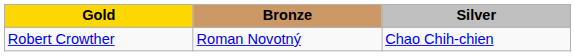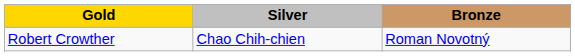 <table class="wikitable" style="text-align:left">
 <tr align="center">
 <td width=200 bgcolor=gold><strong>Gold</strong></td>
+<td width=200 bgcolor=silver><strong>Silver</strong></td>
 <td width=200 bgcolor=CC9966><strong>Bronze</strong></td>
-<td width=200 bgcolor=silver><strong>Silver</strong></td>
 </tr>
 <tr>
 <td><a href='#'>Robert Crowther</a><br><em></em></td>
+<td><a href='#'>Chao Chih-chien</a><br><em></em></td>
 <td><a href='#'>Roman Novotný</a><br><em></em></td>
-<td><a href='#'>Chao Chih-chien</a><br><em></em></td>
 </tr>
 </table>
